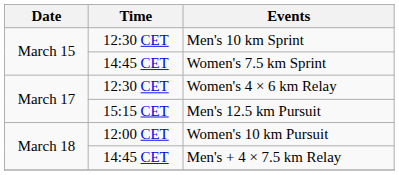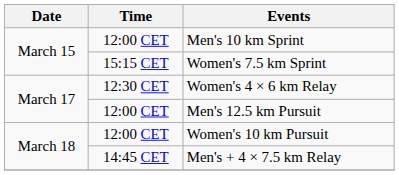 <table class="wikitable" style="text-align: center" width="420">
 <tr>
 <th>Date</th>
 <th>Time</th>
 <th>Events</th>
 </tr>
 <tr>
 <td rowspan=2>March 15</td>
-<td>12:30 <a href='#'>CET</a></td>
+<td>12:00 <a href='#'>CET</a></td>
 <td style="text-align: left">Men's 10 km Sprint</td>
 </tr>
 <tr>
-<td>14:45 <a href='#'>CET</a></td>
+<td>15:15 <a href='#'>CET</a></td>
 <td style="text-align: left">Women's 7.5 km Sprint</td>
 </tr>
 <tr>
 <td rowspan=2>March 17</td>
 <td>12:30 <a href='#'>CET</a></td>
 <td style="text-align: left">Women's 4 × 6 km Relay</td>
 </tr>
 <tr>
-<td>15:15 <a href='#'>CET</a></td>
+<td>12:00 <a href='#'>CET</a></td>
 <td style="text-align: left">Men's 12.5 km Pursuit</td>
 </tr>
 <tr>
 <td rowspan=2>March 18</td>
 <td>12:00 <a href='#'>CET</a></td>
 <td style="text-align: left">Women's 10 km Pursuit</td>
 </tr>
 <tr>
 <td>14:45 <a href='#'>CET</a></td>
 <td style="text-align: left">Men's + 4 × 7.5 km Relay</td>
 </tr>
 <tr>
 </tr>
 </table>
